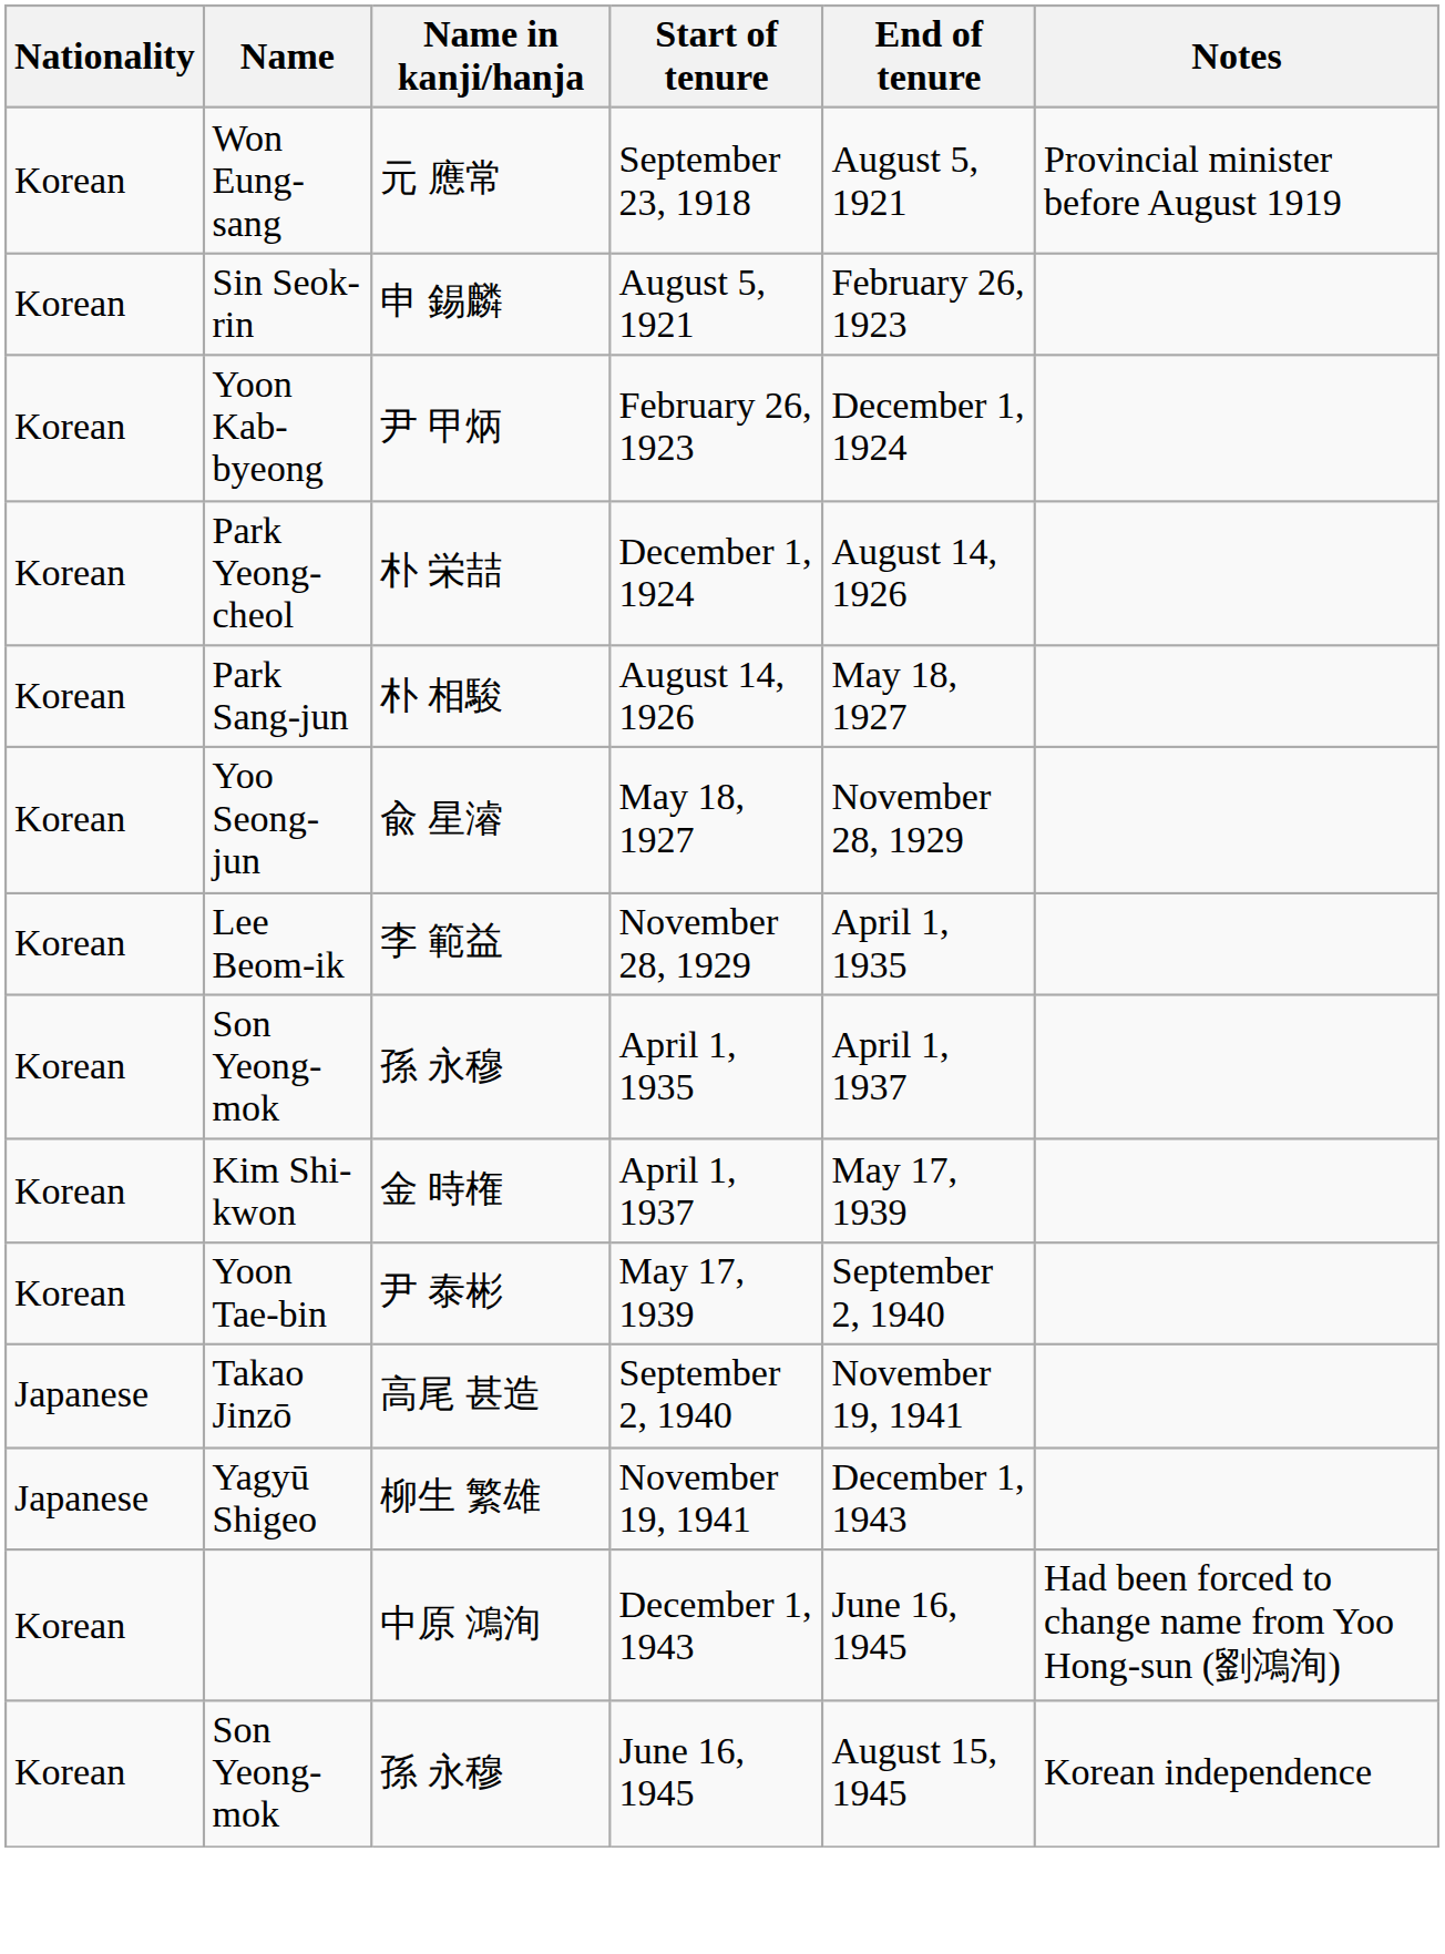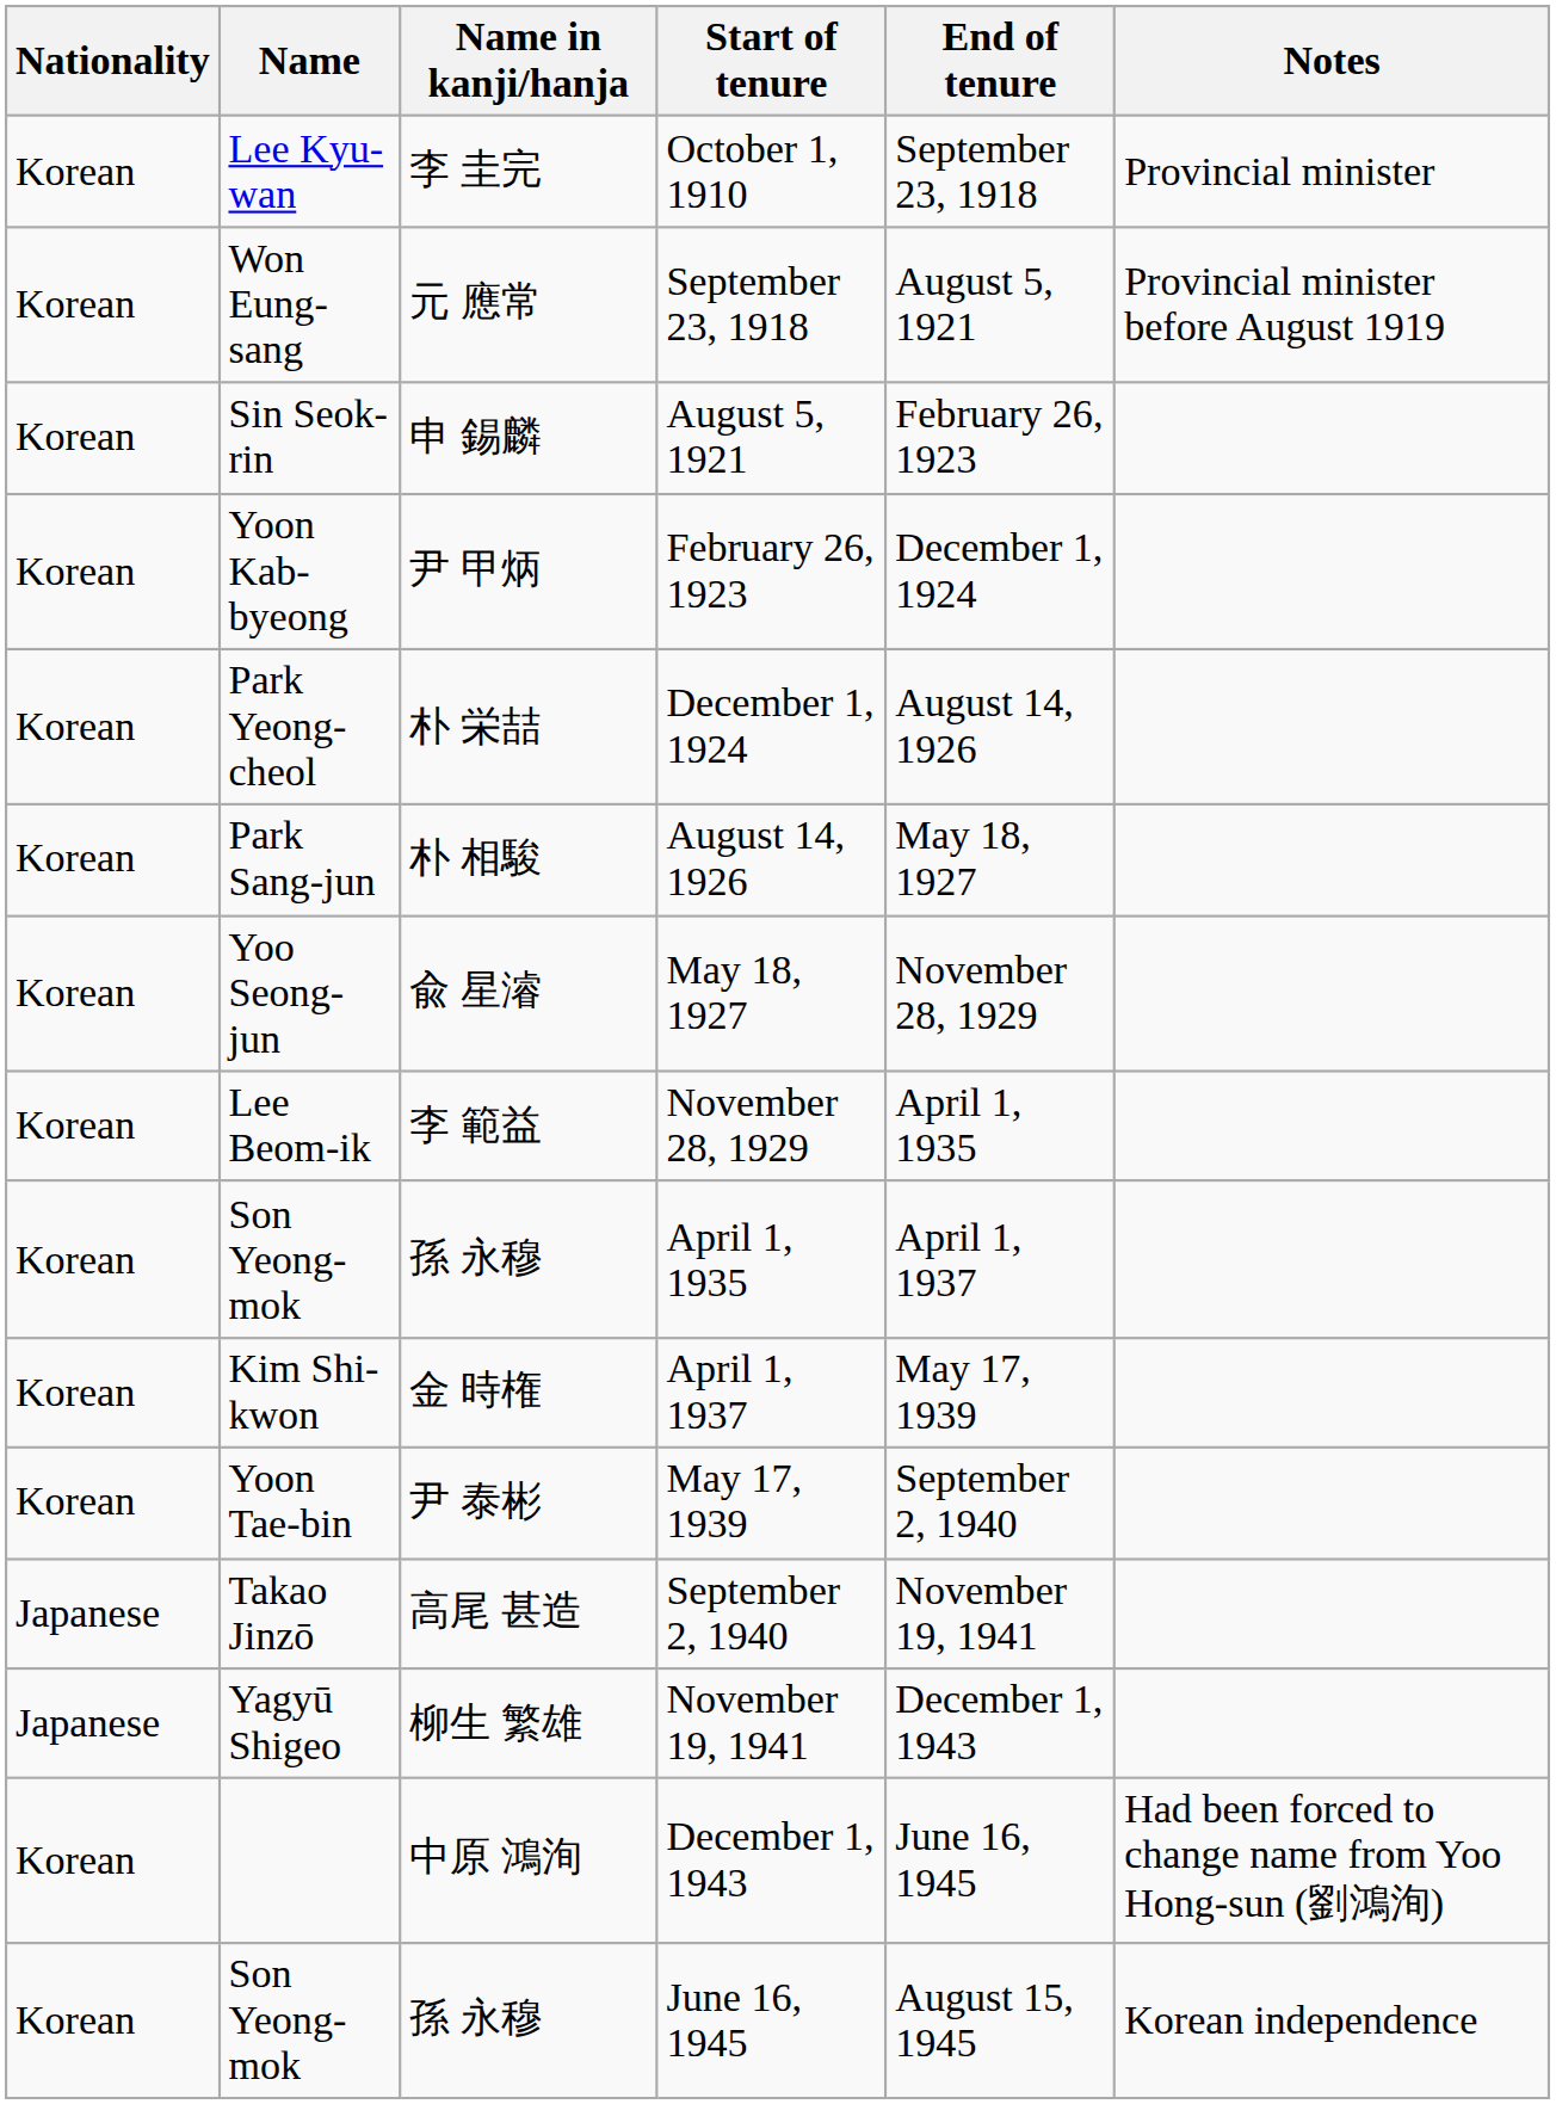 <table class="wikitable">
 <tr>
 <th>Nationality</th>
 <th>Name</th>
 <th>Name in kanji/hanja</th>
 <th>Start of tenure</th>
 <th>End of tenure</th>
 <th>Notes</th>
+</tr>
+<tr>
+<td><span>Korean</span></td>
+<td><a href='#'>Lee Kyu-wan</a></td>
+<td>李 圭完</td>
+<td>October 1, 1910</td>
+<td>September 23, 1918</td>
+<td>Provincial minister</td>
 </tr>
 <tr>
 <td><span>Korean</span></td>
 <td>Won Eung-sang</td>
 <td>元 應常</td>
 <td>September 23, 1918</td>
 <td>August 5, 1921</td>
 <td>Provincial minister before August 1919</td>
 </tr>
 <tr>
 <td><span>Korean</span></td>
 <td>Sin Seok-rin</td>
 <td>申 錫麟</td>
 <td>August 5, 1921</td>
 <td>February 26, 1923</td>
 <td></td>
 </tr>
 <tr>
 <td><span>Korean</span></td>
 <td>Yoon Kab-byeong</td>
 <td>尹 甲炳</td>
 <td>February 26, 1923</td>
 <td>December 1, 1924</td>
 <td></td>
 </tr>
 <tr>
 <td><span>Korean</span></td>
 <td>Park Yeong-cheol</td>
 <td>朴 栄喆</td>
 <td>December 1, 1924</td>
 <td>August 14, 1926</td>
 <td></td>
 </tr>
 <tr>
 <td><span>Korean</span></td>
 <td>Park Sang-jun</td>
 <td>朴 相駿</td>
 <td>August 14, 1926</td>
 <td>May 18, 1927</td>
 <td></td>
 </tr>
 <tr>
 <td><span>Korean</span></td>
 <td>Yoo Seong-jun</td>
 <td>兪 星濬</td>
 <td>May 18, 1927</td>
 <td>November 28, 1929</td>
 <td></td>
 </tr>
 <tr>
 <td><span>Korean</span></td>
 <td>Lee Beom-ik</td>
 <td>李 範益</td>
 <td>November 28, 1929</td>
 <td>April 1, 1935</td>
 <td></td>
 </tr>
 <tr>
 <td><span>Korean</span></td>
 <td>Son Yeong-mok</td>
 <td>孫 永穆</td>
 <td>April 1, 1935</td>
 <td>April 1, 1937</td>
 <td></td>
 </tr>
 <tr>
 <td><span>Korean</span></td>
 <td>Kim Shi-kwon</td>
 <td>金 時権</td>
 <td>April 1, 1937</td>
 <td>May 17, 1939</td>
 <td></td>
 </tr>
 <tr>
 <td><span>Korean</span></td>
 <td>Yoon Tae-bin</td>
 <td>尹  泰彬</td>
 <td>May 17, 1939</td>
 <td>September 2, 1940</td>
 <td></td>
 </tr>
 <tr>
 <td><span>Japanese</span></td>
 <td>Takao Jinzō</td>
 <td>高尾 甚造</td>
 <td>September 2, 1940</td>
 <td>November 19, 1941</td>
 <td></td>
 </tr>
 <tr>
 <td><span>Japanese</span></td>
 <td>Yagyū Shigeo</td>
 <td>柳生 繁雄</td>
 <td>November 19, 1941</td>
 <td>December 1, 1943</td>
 <td></td>
 </tr>
 <tr>
 <td><span>Korean</span></td>
 <td></td>
 <td>中原 鴻洵</td>
 <td>December 1, 1943</td>
 <td>June 16, 1945</td>
 <td>Had been forced to change name from Yoo Hong-sun (劉鴻洵)</td>
 </tr>
 <tr>
 <td><span>Korean</span></td>
 <td>Son Yeong-mok</td>
 <td>孫 永穆</td>
 <td>June 16, 1945</td>
 <td>August 15, 1945</td>
 <td>Korean independence</td>
 </tr>
 </table>
